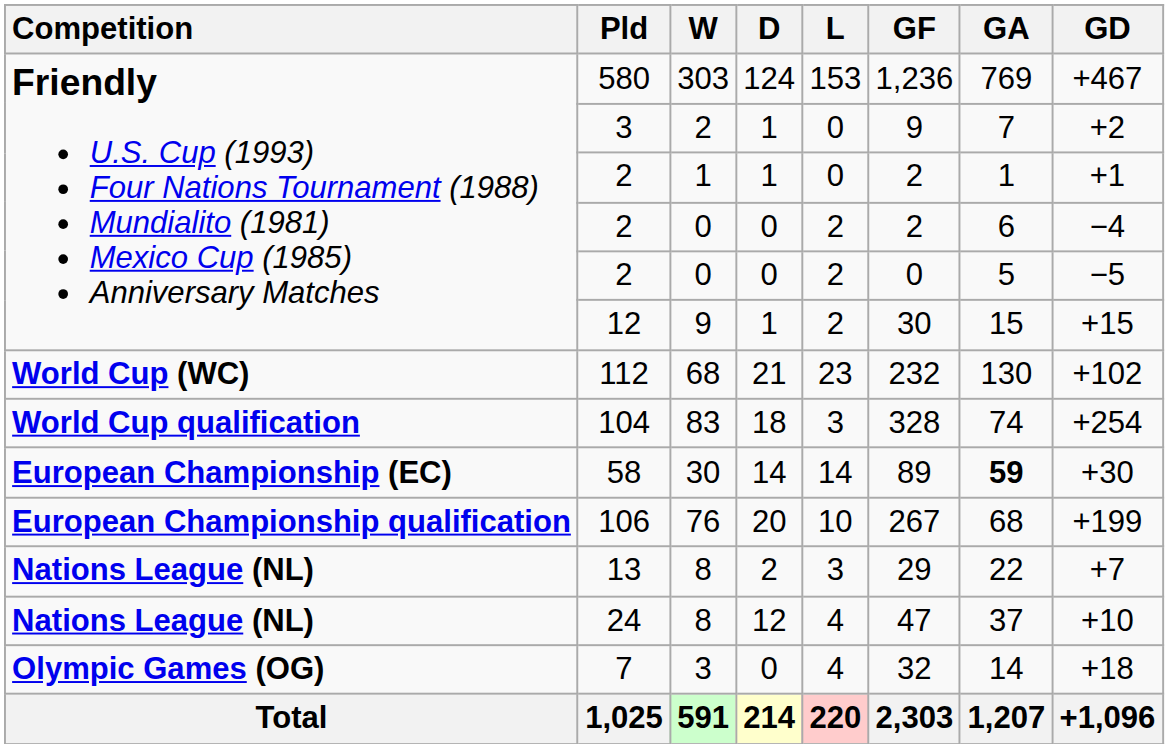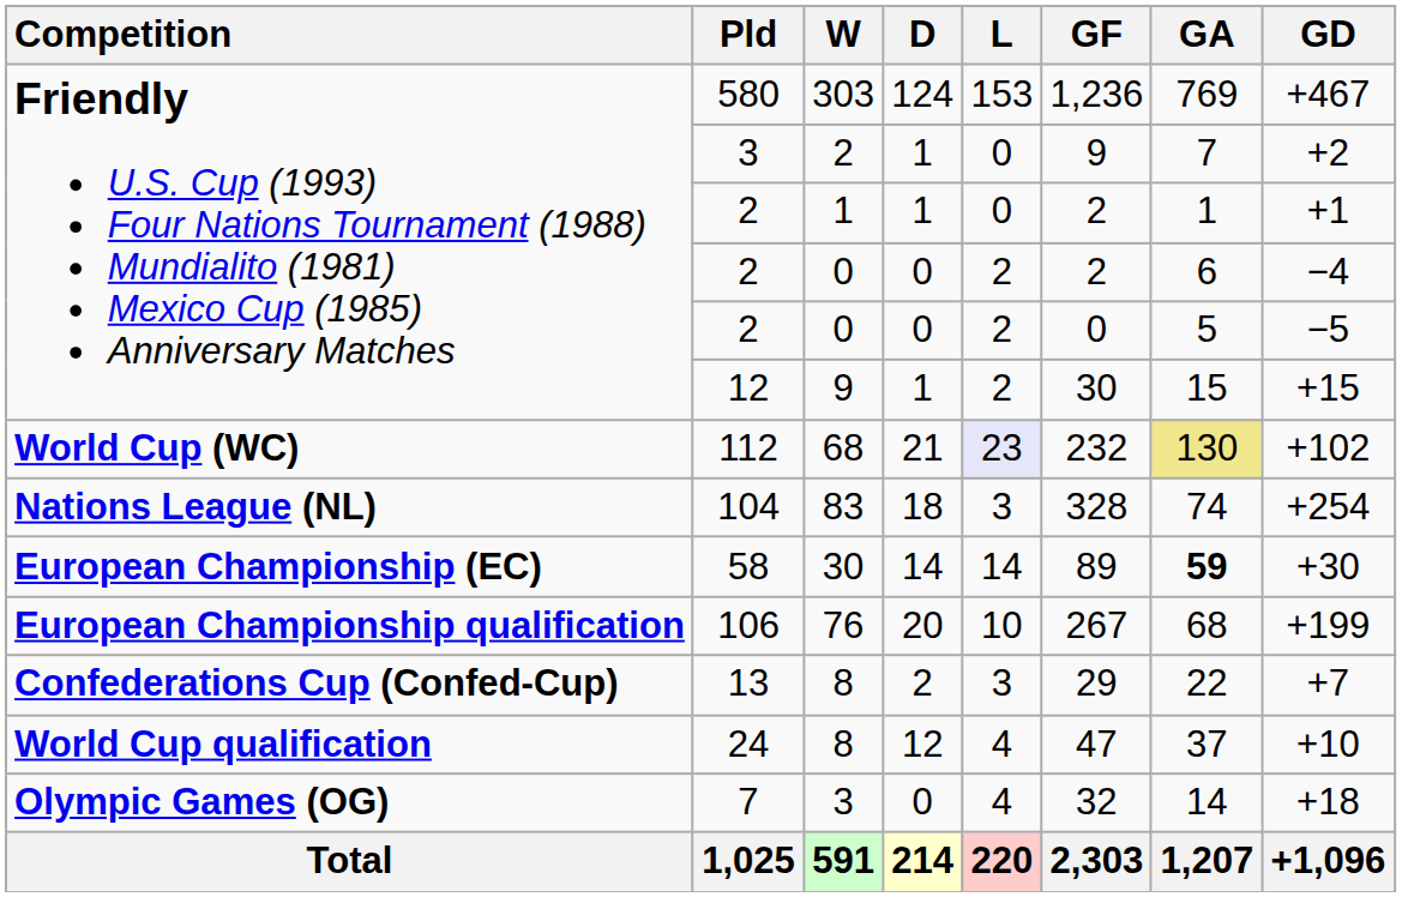 <table class="wikitable sortable" style="text-align:center">
 <tr>
 <th style="text-align:left">Competition</th>
 <th>Pld</th>
 <th>W</th>
 <th>D</th>
 <th>L</th>
 <th>GF</th>
 <th>GA</th>
 <th>GD</th>
 </tr>
 <tr>
 <td rowspan="6" style="text-align:left"><strong><big>Friendly</big></strong><br><ul><li><em><a href='#'>U.S. Cup</a> (1993)</em></li><li><em><a href='#'>Four Nations Tournament</a> (1988)</em></li><li><a href='#'><em>Mundialito</em></a> <em>(1981)</em></li><li><em><a href='#'>Mexico Cup</a> (1985)</em></li><li><em>Anniversary Matches</em></li></ul></td>
 <td>580</td>
 <td>303</td>
 <td>124</td>
 <td>153</td>
 <td>1,236</td>
 <td>769</td>
 <td>+467</td>
 </tr>
 <tr>
 <td>3</td>
 <td>2</td>
 <td>1</td>
 <td>0</td>
 <td>9</td>
 <td>7</td>
 <td>+2</td>
 </tr>
 <tr>
 <td>2</td>
 <td>1</td>
 <td>1</td>
 <td>0</td>
 <td>2</td>
 <td>1</td>
 <td>+1</td>
 </tr>
 <tr>
 <td>2</td>
 <td>0</td>
 <td>0</td>
 <td>2</td>
 <td>2</td>
 <td>6</td>
 <td>−4</td>
 </tr>
 <tr>
 <td>2</td>
 <td>0</td>
 <td>0</td>
 <td>2</td>
 <td>0</td>
 <td>5</td>
 <td>−5</td>
 </tr>
 <tr>
 <td>12</td>
 <td>9</td>
 <td>1</td>
 <td>2</td>
 <td>30</td>
 <td>15</td>
 <td>+15</td>
 </tr>
 <tr>
 <td style="text-align:left"><strong><a href='#'>World Cup</a> (WC)</strong></td>
 <td>112</td>
 <td>68</td>
 <td>21</td>
-<td>23</td>
+<td style="background: lavender;">23</td>
 <td>232</td>
-<td>130</td>
+<td style="background: khaki;">130</td>
 <td>+102</td>
 </tr>
 <tr>
-<td style="text-align:left"><a href='#'><strong>World Cup qualification</strong></a></td>
+<td style="text-align:left"><strong><a href='#'>Nations League</a> (NL)</strong></td>
 <td>104</td>
 <td>83</td>
 <td>18</td>
 <td>3</td>
 <td>328</td>
 <td>74</td>
 <td>+254</td>
 </tr>
 <tr>
 <td style="text-align:left"><strong><a href='#'>European Championship</a> (EC)</strong></td>
 <td>58</td>
 <td>30</td>
 <td>14</td>
 <td>14</td>
 <td>89</td>
 <td><strong>59</strong></td>
 <td>+30</td>
 </tr>
 <tr>
 <td style="text-align:left"><a href='#'><strong>European Championship qualification</strong></a></td>
 <td>106</td>
 <td>76</td>
 <td>20</td>
 <td>10</td>
 <td>267</td>
 <td>68</td>
 <td>+199</td>
 </tr>
 <tr>
-<td style="text-align:left"><strong><a href='#'>Nations League</a> (NL)</strong></td>
+<td style="text-align:left"><strong><a href='#'>Confederations Cup</a> (Confed-Cup)</strong></td>
 <td>13</td>
 <td>8</td>
 <td>2</td>
 <td>3</td>
 <td>29</td>
 <td>22</td>
 <td>+7</td>
 </tr>
 <tr>
-<td style="text-align:left"><strong><a href='#'>Nations League</a> (NL)</strong></td>
+<td style="text-align:left"><a href='#'><strong>World Cup qualification</strong></a></td>
 <td>24</td>
 <td>8</td>
 <td>12</td>
 <td>4</td>
 <td>47</td>
 <td>37</td>
 <td>+10</td>
 </tr>
 <tr>
 <td style="text-align:left"><strong><a href='#'>Olympic Games</a> (OG)</strong></td>
 <td>7</td>
 <td>3</td>
 <td>0</td>
 <td>4</td>
 <td>32</td>
 <td>14</td>
 <td>+18</td>
 </tr>
 <tr class="sortbottom">
 <th>Total</th>
 <th>1,025</th>
 <th style="background:#CCFFCC">591</th>
 <th style="background:#FFFFCC">214</th>
 <th style="background:#FFCCCC">220</th>
 <th>2,303</th>
 <th>1,207</th>
 <th>+1,096</th>
 </tr>
 </table>
